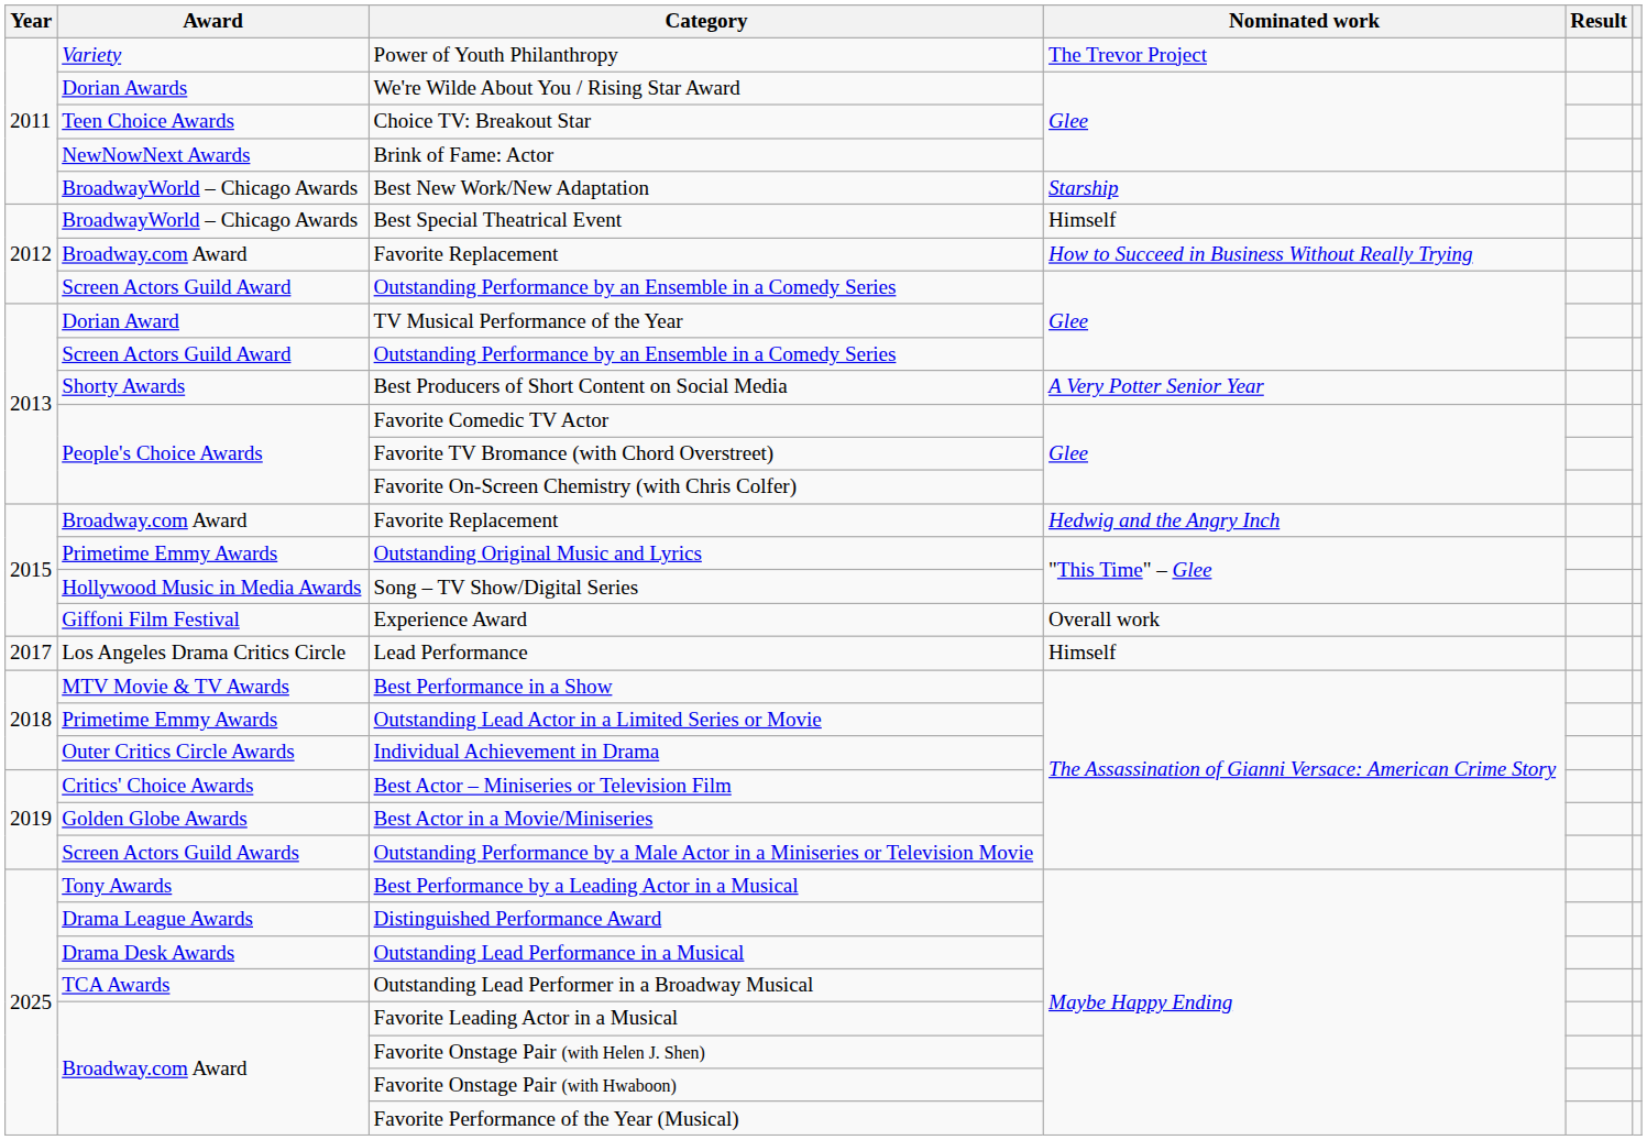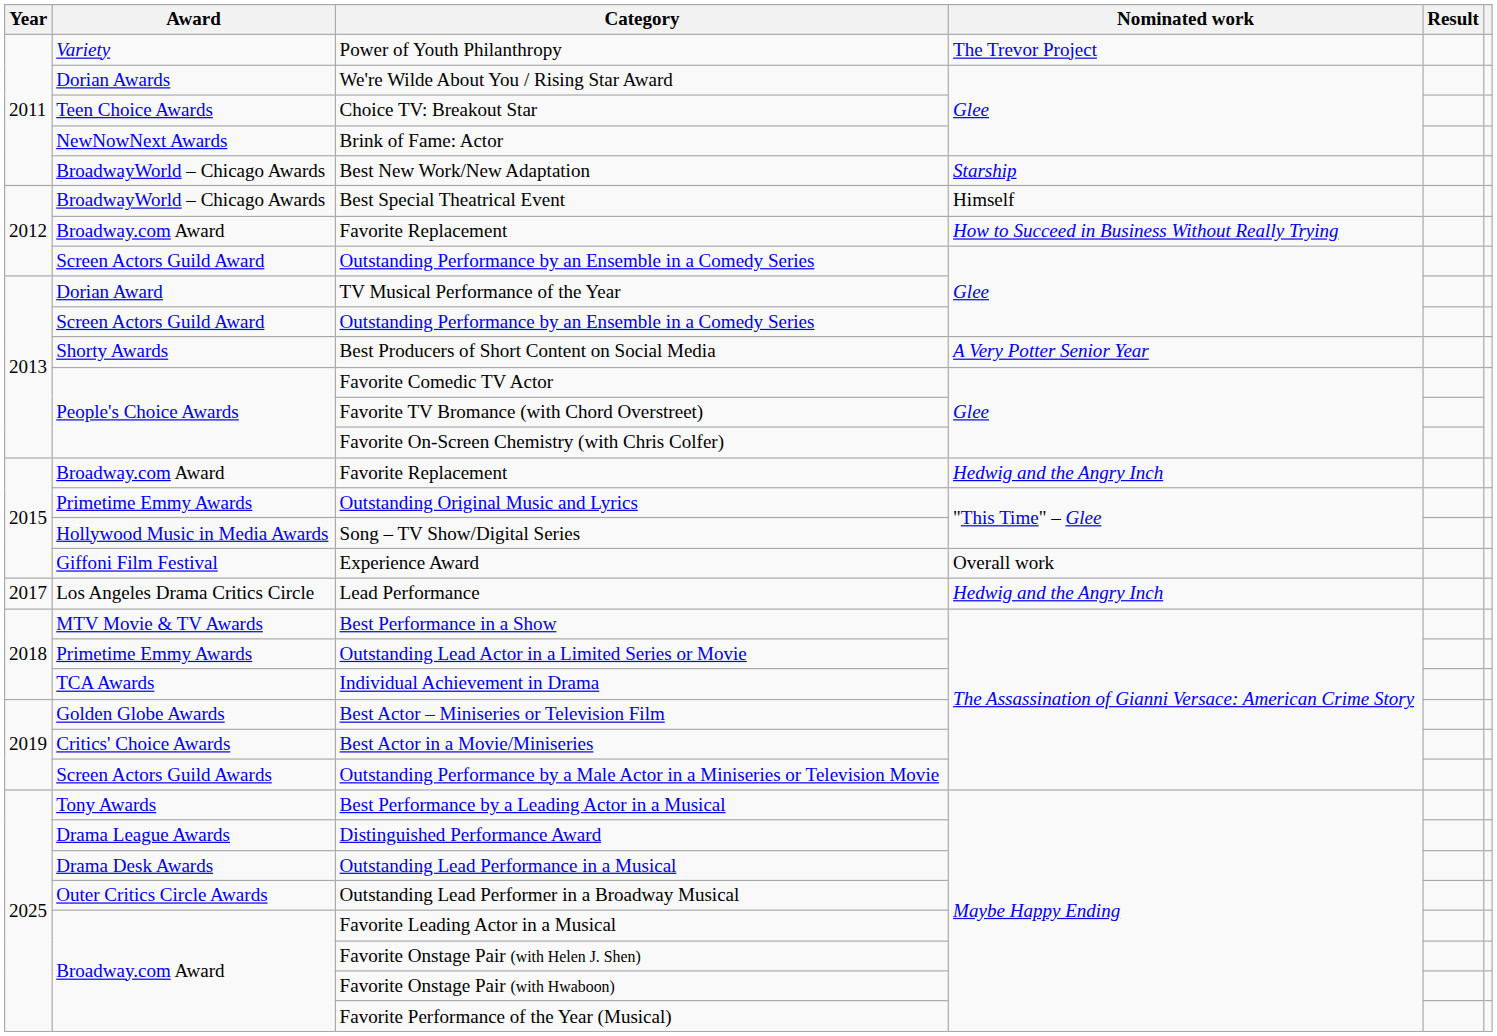 <table class="wikitable sortable plainrowheaders" style="width:99%;">
 <tr>
 <th>Year</th>
 <th>Award</th>
 <th>Category</th>
 <th>Nominated work</th>
 <th>Result</th>
 <th class="unsortable"></th>
 </tr>
 <tr>
 <td rowspan="5">2011</td>
 <td><em><a href='#'>Variety</a></em></td>
 <td>Power of Youth Philanthropy</td>
 <td><a href='#'>The Trevor Project</a></td>
 <td></td>
 <td style="text-align: center;"></td>
 </tr>
 <tr>
 <td><a href='#'>Dorian Awards</a></td>
 <td>We're Wilde About You / Rising Star Award</td>
 <td rowspan="3"><em><a href='#'>Glee</a></em></td>
 <td></td>
 <td style="text-align: center;"></td>
 </tr>
 <tr>
 <td><a href='#'>Teen Choice Awards</a></td>
 <td>Choice TV: Breakout Star</td>
 <td></td>
 <td style="text-align: center;"></td>
 </tr>
 <tr>
 <td><a href='#'>NewNowNext Awards</a></td>
 <td>Brink of Fame: Actor</td>
 <td></td>
 <td style="text-align: center;"></td>
 </tr>
 <tr>
 <td><a href='#'>BroadwayWorld</a> – Chicago Awards</td>
 <td>Best New Work/New Adaptation</td>
 <td><em><a href='#'>Starship</a></em></td>
 <td></td>
 <td style="text-align: center;"></td>
 </tr>
 <tr>
 <td rowspan="3">2012</td>
 <td><a href='#'>BroadwayWorld</a> – Chicago Awards</td>
 <td>Best Special Theatrical Event</td>
 <td>Himself</td>
 <td></td>
 <td style="text-align: center;"></td>
 </tr>
 <tr>
 <td><a href='#'>Broadway.com</a> Award</td>
 <td>Favorite Replacement</td>
 <td><em><a href='#'>How to Succeed in Business Without Really Trying</a></em></td>
 <td></td>
 <td style="text-align: center;"></td>
 </tr>
 <tr>
 <td><a href='#'>Screen Actors Guild Award</a></td>
 <td><a href='#'>Outstanding Performance by an Ensemble in a Comedy Series</a></td>
 <td rowspan=3><em><a href='#'>Glee</a></em></td>
 <td></td>
 <td style="text-align: center;"></td>
 </tr>
 <tr>
 <td rowspan="6">2013</td>
 <td><a href='#'>Dorian Award</a></td>
 <td>TV Musical Performance of the Year</td>
 <td></td>
 <td style="text-align: center;"></td>
 </tr>
 <tr>
 <td><a href='#'>Screen Actors Guild Award</a></td>
 <td><a href='#'>Outstanding Performance by an Ensemble in a Comedy Series</a></td>
 <td></td>
 <td style="text-align: center;"></td>
 </tr>
 <tr>
 <td><a href='#'>Shorty Awards</a></td>
 <td>Best Producers of Short Content on Social Media</td>
 <td><em><a href='#'>A Very Potter Senior Year</a></em></td>
 <td></td>
 <td style="text-align: center;"></td>
 </tr>
 <tr>
 <td rowspan="3"><a href='#'>People's Choice Awards</a></td>
 <td>Favorite Comedic TV Actor</td>
 <td rowspan="3"><em><a href='#'>Glee</a></em></td>
 <td></td>
 <td rowspan="3" style="text-align: center;"></td>
 </tr>
 <tr>
 <td>Favorite TV Bromance (with Chord Overstreet)</td>
 <td></td>
 </tr>
 <tr>
 <td>Favorite On-Screen Chemistry (with Chris Colfer)</td>
 <td></td>
 </tr>
 <tr>
 <td rowspan="4">2015</td>
 <td><a href='#'>Broadway.com</a> Award</td>
 <td>Favorite Replacement</td>
 <td><em><a href='#'>Hedwig and the Angry Inch</a></em></td>
 <td></td>
 <td style="text-align: center;"></td>
 </tr>
 <tr>
 <td><a href='#'>Primetime Emmy Awards</a></td>
 <td><a href='#'>Outstanding Original Music and Lyrics</a></td>
 <td rowspan="2">"<a href='#'>This Time</a>" – <em><a href='#'>Glee</a></em></td>
 <td></td>
 <td style="text-align: center;"></td>
 </tr>
 <tr>
 <td><a href='#'>Hollywood Music in Media Awards</a></td>
 <td>Song – TV Show/Digital Series</td>
 <td></td>
 <td style="text-align: center;"></td>
 </tr>
 <tr>
 <td><a href='#'>Giffoni Film Festival</a></td>
 <td>Experience Award</td>
 <td>Overall work</td>
 <td></td>
 <td style="text-align: center;"></td>
 </tr>
 <tr>
 <td>2017</td>
 <td>Los Angeles Drama Critics Circle</td>
 <td>Lead Performance</td>
-<td>Himself</td>
+<td><em><a href='#'>Hedwig and the Angry Inch</a></em></td>
 <td></td>
 <td style="text-align: center;"></td>
 </tr>
 <tr>
 <td rowspan="3">2018</td>
 <td><a href='#'>MTV Movie & TV Awards</a></td>
 <td><a href='#'>Best Performance in a Show</a></td>
 <td rowspan="6"><em><a href='#'>The Assassination of Gianni Versace: American Crime Story</a></em></td>
 <td></td>
 <td style="text-align: center;"></td>
 </tr>
 <tr>
 <td><a href='#'>Primetime Emmy Awards</a></td>
 <td><a href='#'>Outstanding Lead Actor in a Limited Series or Movie</a></td>
 <td></td>
 <td style="text-align: center;"></td>
 </tr>
 <tr>
-<td><a href='#'>Outer Critics Circle Awards</a></td>
+<td><a href='#'>TCA Awards</a></td>
 <td><a href='#'>Individual Achievement in Drama</a></td>
 <td></td>
 <td style="text-align: center;"></td>
 </tr>
 <tr>
 <td rowspan="3">2019</td>
-<td><a href='#'>Critics' Choice Awards</a></td>
+<td><a href='#'>Golden Globe Awards</a></td>
 <td><a href='#'>Best Actor – Miniseries or Television Film</a></td>
 <td></td>
 <td style="text-align: center;"></td>
 </tr>
 <tr>
-<td><a href='#'>Golden Globe Awards</a></td>
+<td><a href='#'>Critics' Choice Awards</a></td>
 <td><a href='#'>Best Actor in a Movie/Miniseries</a></td>
 <td></td>
 <td style="text-align: center;"></td>
 </tr>
 <tr>
 <td><a href='#'>Screen Actors Guild Awards</a></td>
 <td><a href='#'>Outstanding Performance by a Male Actor in a Miniseries or Television Movie</a></td>
 <td></td>
 <td style="text-align: center;"></td>
 </tr>
 <tr>
 <td rowspan=8>2025</td>
 <td><a href='#'>Tony Awards</a></td>
 <td><a href='#'>Best Performance by a Leading Actor in a Musical</a></td>
 <td rowspan=8><em><a href='#'>Maybe Happy Ending</a></em></td>
 <td></td>
 <td style="text-align: center;"></td>
 </tr>
 <tr>
 <td><a href='#'>Drama League Awards</a></td>
 <td><a href='#'>Distinguished Performance Award</a></td>
 <td></td>
 <td style="text-align: center;"></td>
 </tr>
 <tr>
 <td><a href='#'>Drama Desk Awards</a></td>
 <td><a href='#'>Outstanding Lead Performance in a Musical</a></td>
 <td></td>
 <td style="text-align: center;"></td>
 </tr>
 <tr>
-<td><a href='#'>TCA Awards</a></td>
+<td><a href='#'>Outer Critics Circle Awards</a></td>
 <td>Outstanding Lead Performer in a Broadway Musical</td>
 <td></td>
 <td style="text-align: center;"></td>
 </tr>
 <tr>
 <td rowspan=4><a href='#'>Broadway.com</a> Award</td>
 <td>Favorite Leading Actor in a Musical</td>
 <td></td>
 <td></td>
 </tr>
 <tr>
 <td>Favorite Onstage Pair <small>(with Helen J. Shen)</small></td>
 <td></td>
 <td></td>
 </tr>
 <tr>
 <td>Favorite Onstage Pair <small>(with Hwaboon)</small></td>
 <td></td>
 <td></td>
 </tr>
 <tr>
 <td>Favorite Performance of the Year (Musical)</td>
 <td></td>
 <td></td>
 </tr>
 </table>
